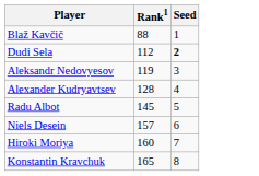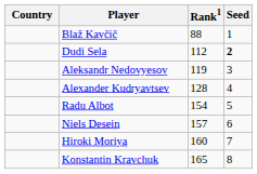 <table class="sortable wikitable">
 <tr>
+<th width="70">Country</th>
 <th width="175">Player</th>
 <th>Rank<sup>1</sup></th>
 <th>Seed</th>
 </tr>
 <tr>
+<td></td>
 <td><a href='#'>Blaž Kavčič</a></td>
 <td>88</td>
 <td>1</td>
 </tr>
 <tr>
+<td></td>
 <td><a href='#'>Dudi Sela</a></td>
 <td>112</td>
 <td><strong>2</strong></td>
 </tr>
 <tr>
+<td></td>
 <td><a href='#'>Aleksandr Nedovyesov</a></td>
 <td>119</td>
 <td>3</td>
 </tr>
 <tr>
+<td></td>
 <td><a href='#'>Alexander Kudryavtsev</a></td>
 <td>128</td>
 <td>4</td>
 </tr>
 <tr>
+<td></td>
 <td><a href='#'>Radu Albot</a></td>
-<td>145</td>
+<td>154</td>
 <td>5</td>
 </tr>
 <tr>
+<td></td>
 <td><a href='#'>Niels Desein</a></td>
 <td>157</td>
 <td>6</td>
 </tr>
 <tr>
+<td></td>
 <td><a href='#'>Hiroki Moriya</a></td>
 <td>160</td>
 <td>7</td>
 </tr>
 <tr>
+<td></td>
 <td><a href='#'>Konstantin Kravchuk</a></td>
 <td>165</td>
 <td>8</td>
 </tr>
 </table>
